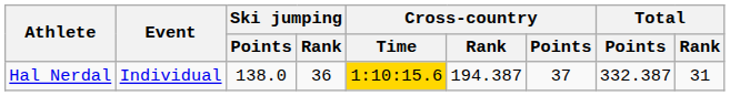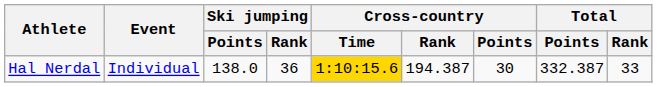 <table class="wikitable" style="font-size:90%">
 <tr>
 <th rowspan="2">Athlete</th>
 <th rowspan="2">Event</th>
 <th colspan="2">Ski jumping</th>
 <th colspan="3">Cross-country</th>
 <th colspan="2">Total</th>
 </tr>
 <tr>
 <th>Points</th>
 <th>Rank</th>
 <th>Time</th>
 <th>Rank</th>
 <th>Points</th>
 <th>Points</th>
 <th>Rank</th>
 </tr>
 <tr align="center">
 <td align="left"><a href='#'>Hal Nerdal</a></td>
 <td align="left"><a href='#'>Individual</a></td>
 <td>138.0</td>
 <td>36</td>
 <td style="background: gold;">1:10:15.6</td>
 <td>194.387</td>
-<td>37</td>
+<td>30</td>
 <td>332.387</td>
-<td>31</td>
+<td>33</td>
 </tr>
 </table>
